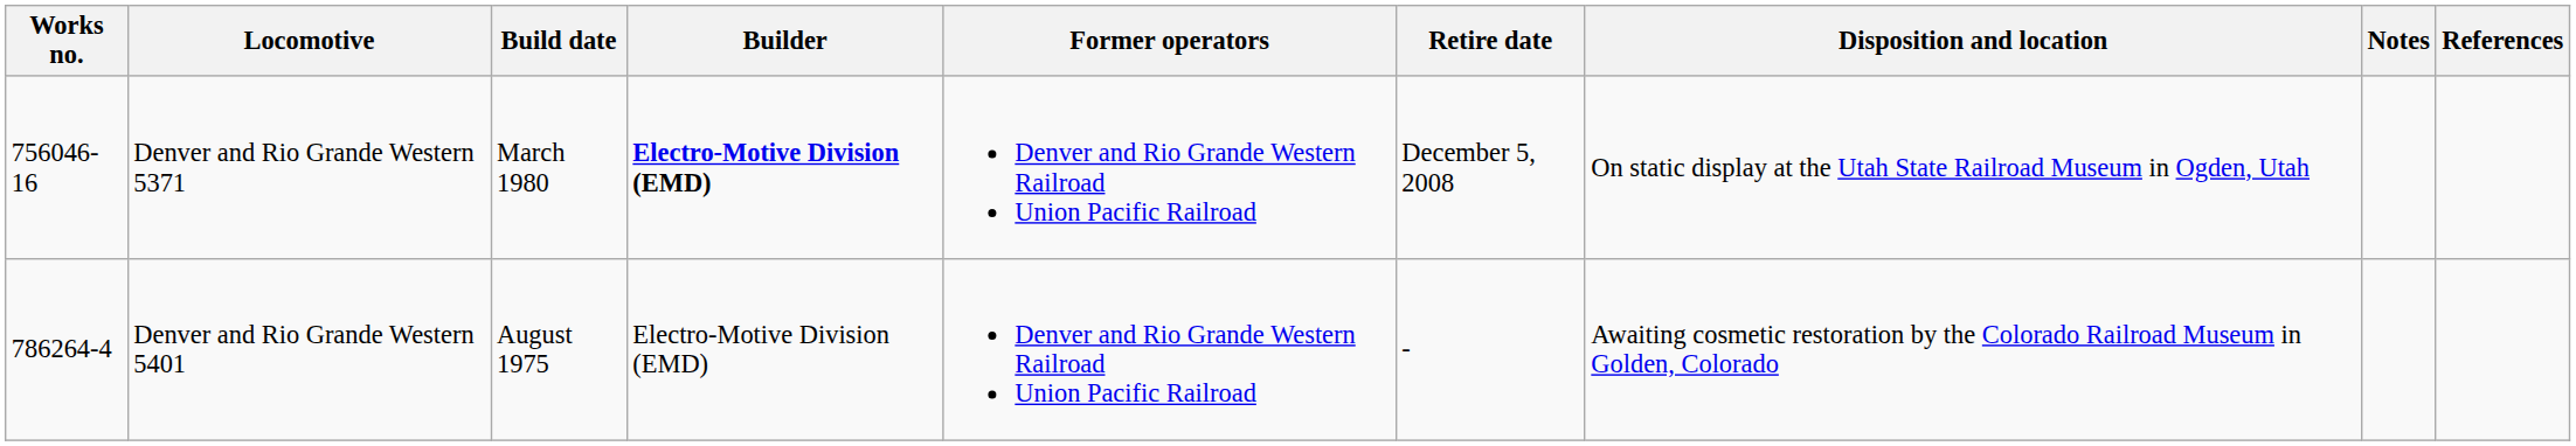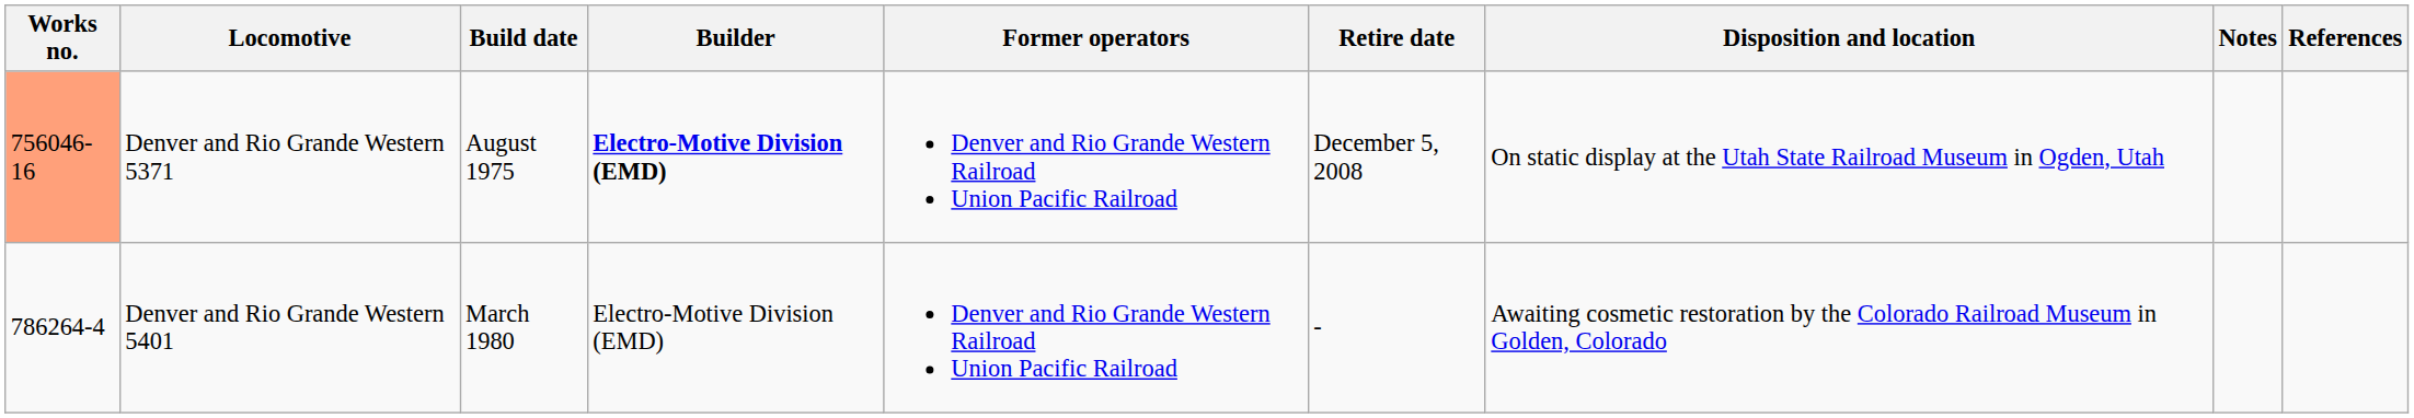 <table class="wikitable">
 <tr>
 <th>Works no.</th>
 <th>Locomotive</th>
 <th>Build date</th>
 <th>Builder</th>
 <th>Former operators</th>
 <th>Retire date</th>
 <th>Disposition and location</th>
 <th>Notes</th>
 <th>References</th>
 </tr>
 <tr>
-<td>756046-16</td>
+<td style="background: lightsalmon;">756046-16</td>
 <td>Denver and Rio Grande Western 5371</td>
-<td>March 1980</td>
+<td>August 1975</td>
 <td><strong><a href='#'>Electro-Motive Division</a> (EMD)</strong></td>
 <td><br><ul><li><a href='#'>Denver and Rio Grande Western Railroad</a></li><li><a href='#'>Union Pacific Railroad</a></li></ul></td>
 <td>December 5, 2008</td>
 <td>On static display at the <a href='#'>Utah State Railroad Museum</a> in <a href='#'>Ogden, Utah</a></td>
 <td></td>
 <td></td>
 </tr>
 <tr>
 <td>786264-4</td>
 <td>Denver and Rio Grande Western 5401</td>
-<td>August 1975</td>
+<td>March 1980</td>
 <td>Electro-Motive Division (EMD)</td>
 <td><br><ul><li><a href='#'>Denver and Rio Grande Western Railroad</a></li><li><a href='#'>Union Pacific Railroad</a></li></ul></td>
 <td>-</td>
 <td>Awaiting cosmetic restoration by the <a href='#'>Colorado Railroad Museum</a> in <a href='#'>Golden, Colorado</a></td>
 <td></td>
 <td></td>
 </tr>
 </table>
